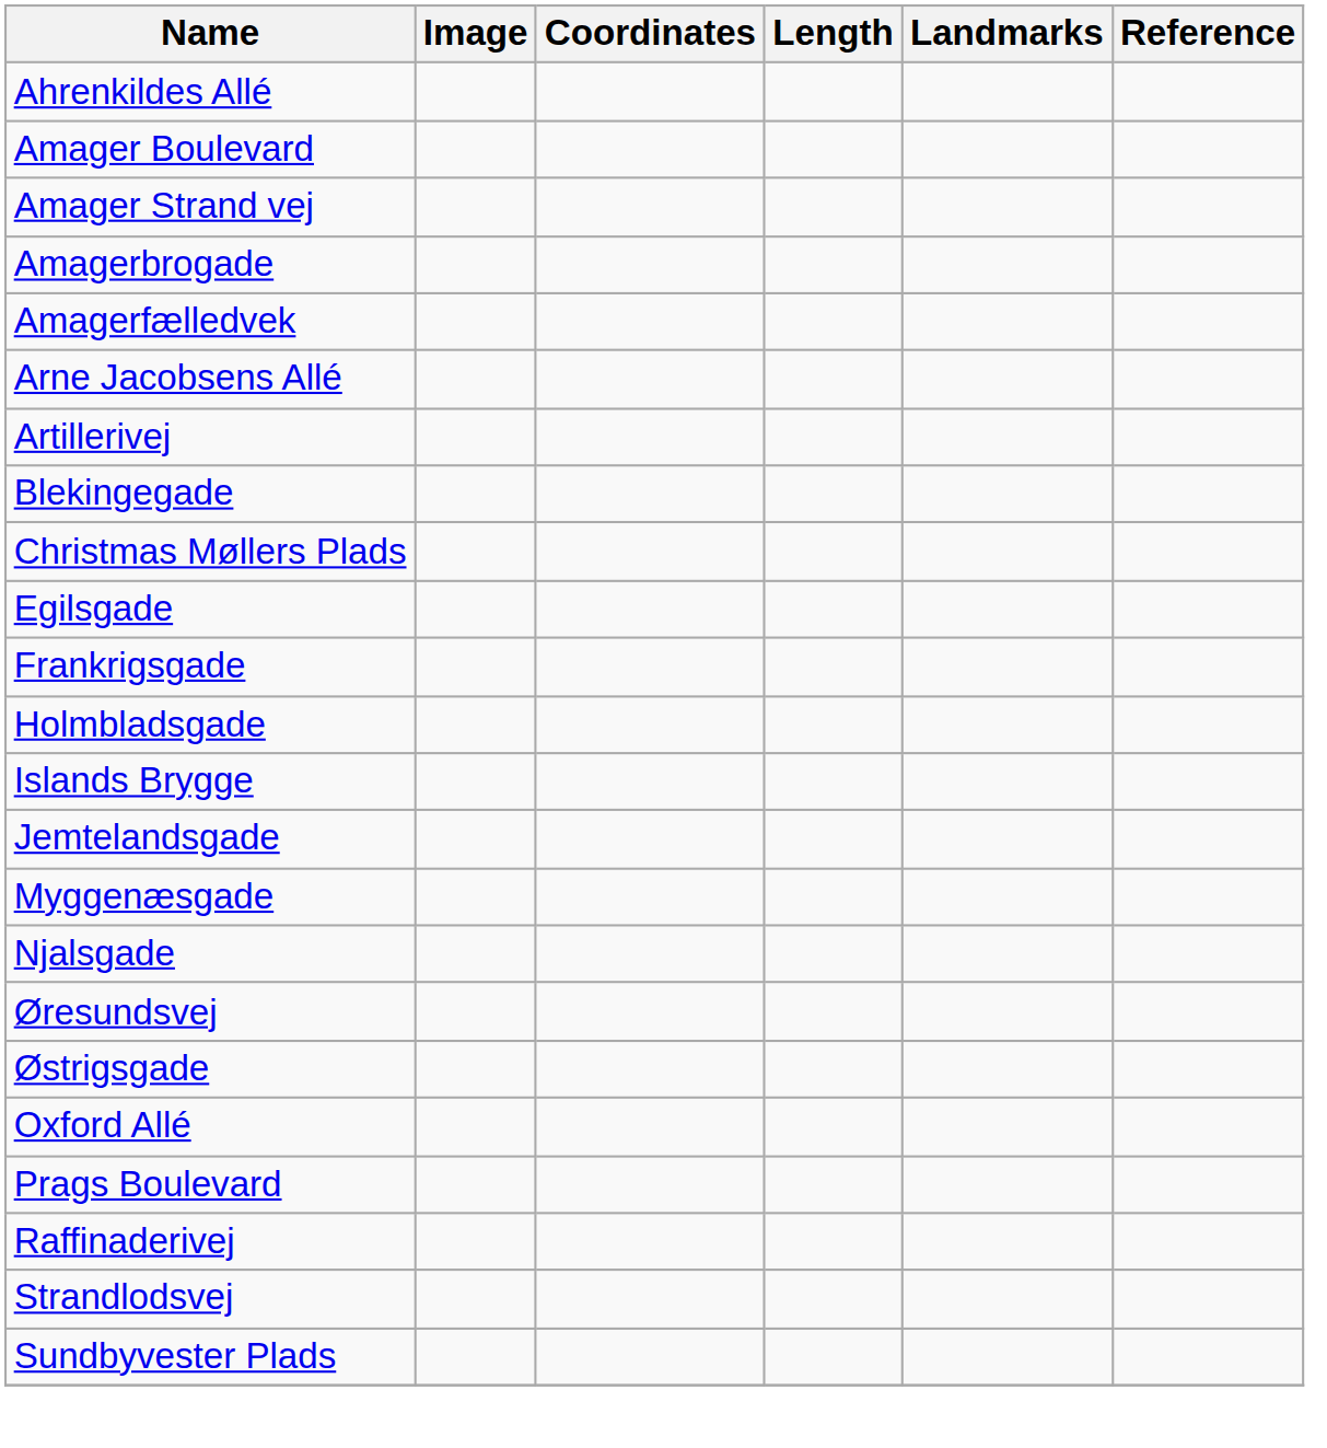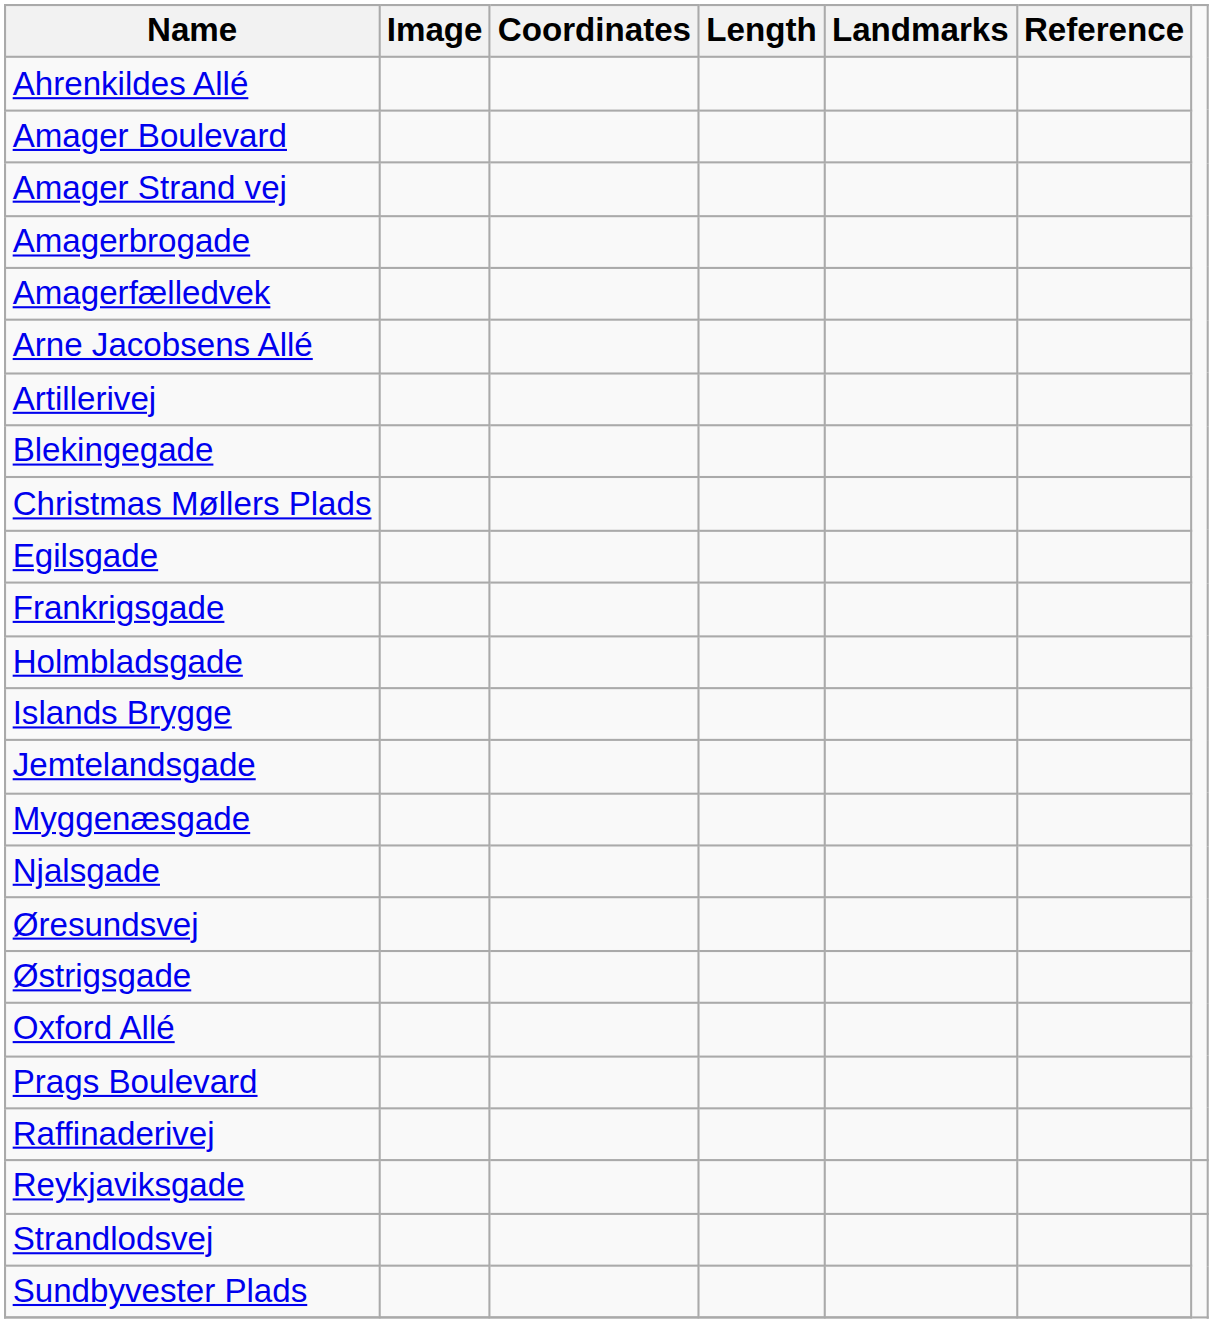 <table class="wikitable sortable">
 <tr>
 <th>Name</th>
 <th>Image</th>
 <th>Coordinates</th>
 <th>Length</th>
 <th>Landmarks</th>
 <th>Reference</th>
 </tr>
 <tr>
 <td><a href='#'>Ahrenkildes Allé</a></td>
 <td></td>
 <td></td>
 <td></td>
 <td></td>
 <td></td>
 </tr>
 <tr>
 <td><a href='#'>Amager Boulevard</a></td>
 <td></td>
 <td></td>
 <td></td>
 <td></td>
 <td></td>
 </tr>
 <tr>
 <td><a href='#'>Amager Strand vej</a></td>
 <td></td>
 <td></td>
 <td></td>
 <td></td>
 <td></td>
 </tr>
 <tr>
 <td><a href='#'>Amagerbrogade</a></td>
 <td></td>
 <td></td>
 <td></td>
 <td></td>
 <td></td>
 </tr>
 <tr>
 <td><a href='#'>Amagerfælledvek</a></td>
 <td></td>
 <td></td>
 <td></td>
 <td></td>
 <td></td>
 </tr>
 <tr>
 <td><a href='#'>Arne Jacobsens Allé</a></td>
 <td></td>
 <td></td>
 <td></td>
 <td></td>
 <td></td>
 </tr>
 <tr>
 <td><a href='#'>Artillerivej</a></td>
 <td></td>
 <td></td>
 <td></td>
 <td></td>
 <td></td>
 </tr>
 <tr>
 <td><a href='#'>Blekingegade</a></td>
 <td></td>
 <td></td>
 <td></td>
 <td></td>
 <td></td>
 </tr>
 <tr>
 <td><a href='#'>Christmas Møllers Plads</a></td>
 <td></td>
 <td></td>
 <td></td>
 <td></td>
 <td></td>
 </tr>
 <tr>
 <td><a href='#'>Egilsgade</a></td>
 <td></td>
 <td></td>
 <td></td>
 <td></td>
 <td></td>
 </tr>
 <tr>
 <td><a href='#'>Frankrigsgade</a></td>
 <td></td>
 <td></td>
 <td></td>
 <td></td>
 <td></td>
 </tr>
 <tr>
 <td><a href='#'>Holmbladsgade</a></td>
 <td></td>
 <td></td>
 <td></td>
 <td></td>
 <td></td>
 </tr>
 <tr>
 <td><a href='#'>Islands Brygge</a></td>
 <td></td>
 <td></td>
 <td></td>
 <td></td>
 <td></td>
 </tr>
 <tr>
 <td><a href='#'>Jemtelandsgade</a></td>
 <td></td>
 <td></td>
 <td></td>
 <td></td>
 <td></td>
 </tr>
 <tr>
 <td><a href='#'>Myggenæsgade</a></td>
 <td></td>
 <td></td>
 <td></td>
 <td></td>
 <td></td>
 </tr>
 <tr>
 <td><a href='#'>Njalsgade</a></td>
 <td></td>
 <td></td>
 <td></td>
 <td></td>
 <td></td>
 </tr>
 <tr>
 <td><a href='#'>Øresundsvej</a></td>
 <td></td>
 <td></td>
 <td></td>
 <td></td>
 <td></td>
 </tr>
 <tr>
 <td><a href='#'>Østrigsgade</a></td>
 <td></td>
 <td></td>
 <td></td>
 <td></td>
 <td></td>
 </tr>
 <tr>
 <td><a href='#'>Oxford Allé</a></td>
 <td></td>
 <td></td>
 <td></td>
 <td></td>
 <td></td>
 </tr>
 <tr>
 <td><a href='#'>Prags Boulevard</a></td>
 <td></td>
 <td></td>
 <td></td>
 <td></td>
 <td></td>
 </tr>
 <tr>
 <td><a href='#'>Raffinaderivej</a></td>
 <td></td>
 <td></td>
 <td></td>
 <td></td>
 <td></td>
 </tr>
 <tr>
+<td><a href='#'>Reykjaviksgade</a></td>
+<td></td>
+<td></td>
+<td></td>
+<td></td>
+<td></td>
+<td></td>
+</tr>
+<tr>
 <td><a href='#'>Strandlodsvej</a></td>
 <td></td>
 <td></td>
 <td></td>
 <td></td>
 <td></td>
 </tr>
 <tr>
 <td><a href='#'>Sundbyvester Plads</a></td>
 <td></td>
 <td></td>
 <td></td>
 <td></td>
 <td></td>
 </tr>
 <tr>
 </tr>
 </table>
